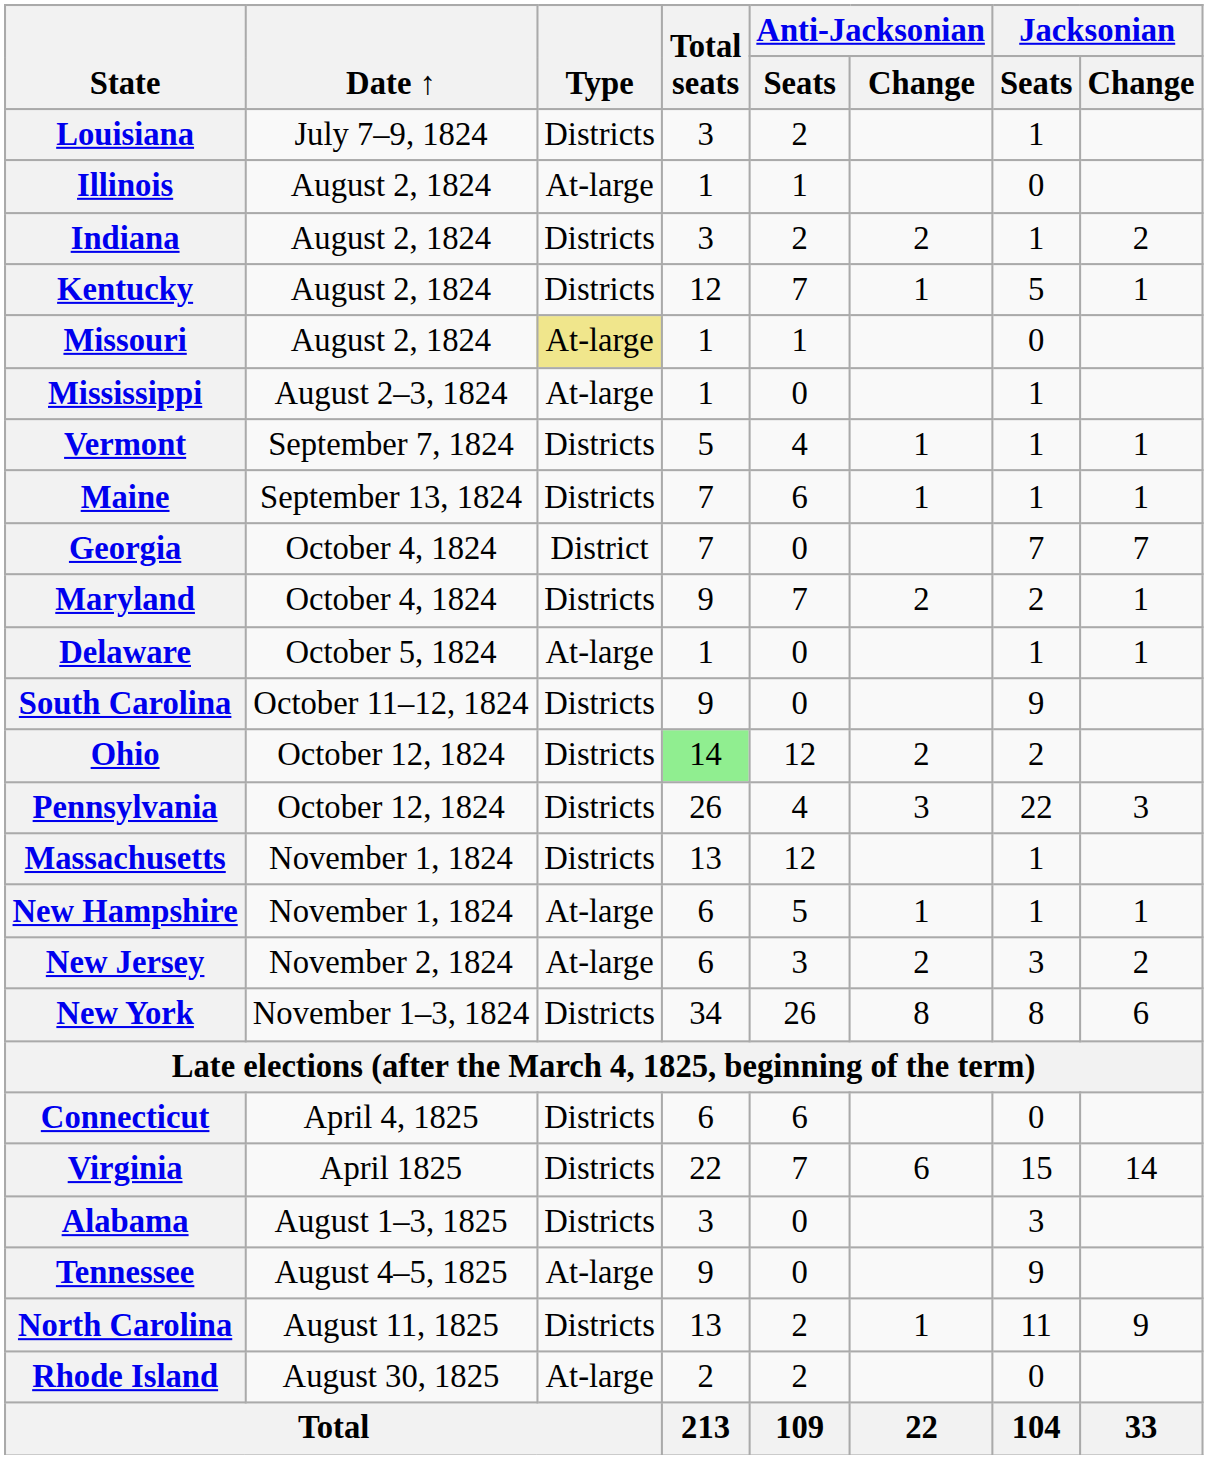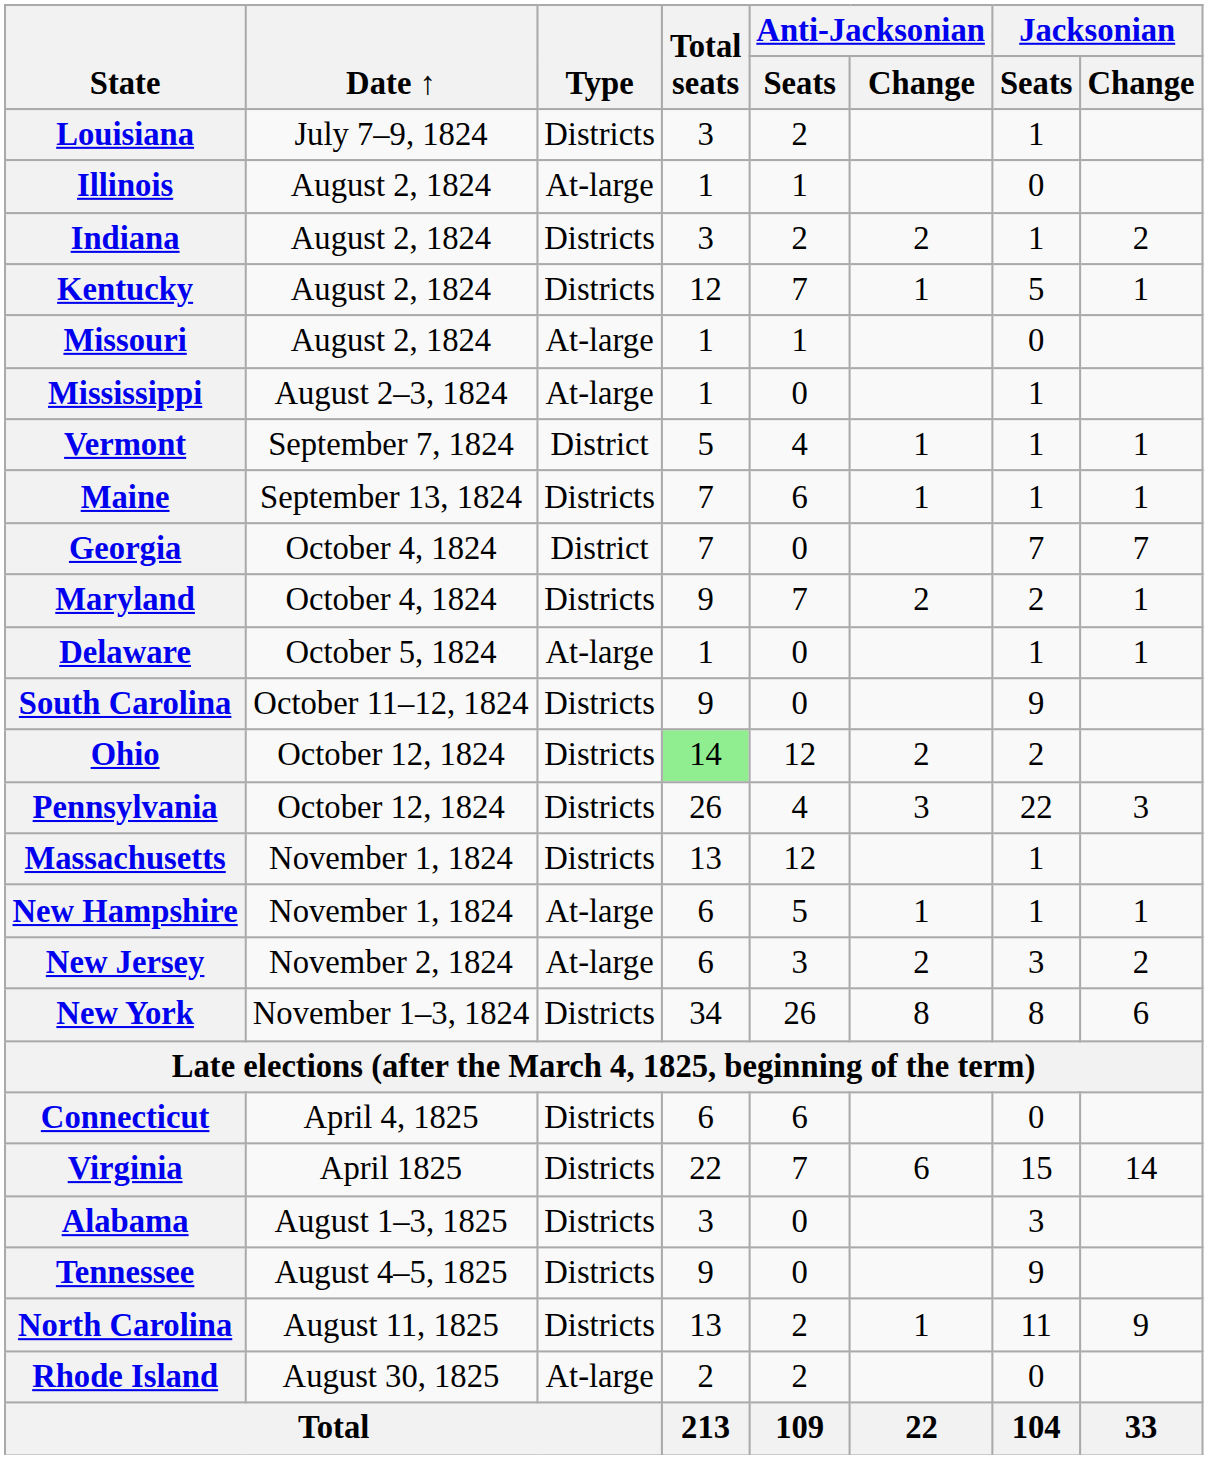 <table class="wikitable sortable" style="text-align:center">
 <tr valign=bottom>
 <th rowspan=2>State</th>
 <th rowspan=2>Date ↑</th>
 <th rowspan=2>Type</th>
 <th rowspan=2>Total<br>seats</th>
 <th colspan=2 ><a href='#'>Anti-Jacksonian</a></th>
 <th colspan=2 ><a href='#'>Jacksonian</a></th>
 </tr>
 <tr>
 <th>Seats</th>
 <th>Change</th>
 <th>Seats</th>
 <th>Change</th>
 </tr>
 <tr>
 <th><a href='#'>Louisiana</a></th>
 <td>July 7–9, 1824</td>
 <td>Districts</td>
 <td>3</td>
 <td>2</td>
 <td></td>
 <td>1</td>
 <td></td>
 </tr>
 <tr>
 <th><a href='#'>Illinois</a></th>
 <td>August 2, 1824</td>
 <td>At-large</td>
 <td>1</td>
 <td>1</td>
 <td></td>
 <td>0</td>
 <td></td>
 </tr>
 <tr>
 <th><a href='#'>Indiana</a></th>
 <td>August 2, 1824</td>
 <td>Districts</td>
 <td>3</td>
 <td>2</td>
 <td>2</td>
 <td>1</td>
 <td>2</td>
 </tr>
 <tr>
 <th><a href='#'>Kentucky</a></th>
 <td>August 2, 1824</td>
 <td>Districts</td>
 <td>12</td>
 <td>7</td>
 <td>1</td>
 <td>5</td>
 <td>1</td>
 </tr>
 <tr>
 <th><a href='#'>Missouri</a></th>
 <td>August 2, 1824</td>
-<td style="background: khaki;">At-large</td>
+<td>At-large</td>
 <td>1</td>
 <td>1</td>
 <td></td>
 <td>0</td>
 <td></td>
 </tr>
 <tr>
 <th><a href='#'>Mississippi</a></th>
 <td>August 2–3, 1824</td>
 <td>At-large</td>
 <td>1</td>
 <td>0</td>
 <td></td>
 <td>1</td>
 <td></td>
 </tr>
 <tr>
 <th><a href='#'>Vermont</a></th>
 <td>September 7, 1824</td>
-<td>Districts</td>
+<td>District</td>
 <td>5</td>
 <td>4</td>
 <td>1</td>
 <td>1</td>
 <td>1</td>
 </tr>
 <tr>
 <th><a href='#'>Maine</a></th>
 <td>September 13, 1824</td>
 <td>Districts</td>
 <td>7</td>
 <td>6</td>
 <td>1</td>
 <td>1</td>
 <td>1</td>
 </tr>
 <tr>
 <th><a href='#'>Georgia</a></th>
 <td>October 4, 1824</td>
 <td>District</td>
 <td>7</td>
 <td>0</td>
 <td></td>
 <td>7</td>
 <td>7</td>
 </tr>
 <tr>
 <th><a href='#'>Maryland</a></th>
 <td>October 4, 1824</td>
 <td>Districts</td>
 <td>9</td>
 <td>7</td>
 <td>2</td>
 <td>2</td>
 <td>1</td>
 </tr>
 <tr>
 <th><a href='#'>Delaware</a></th>
 <td>October 5, 1824</td>
 <td>At-large</td>
 <td>1</td>
 <td>0</td>
 <td></td>
 <td>1</td>
 <td>1</td>
 </tr>
 <tr>
 <th><a href='#'>South Carolina</a></th>
 <td>October 11–12, 1824</td>
 <td>Districts</td>
 <td>9</td>
 <td>0</td>
 <td></td>
 <td>9</td>
 <td></td>
 </tr>
 <tr>
 <th><a href='#'>Ohio</a></th>
 <td>October 12, 1824</td>
 <td>Districts</td>
 <td style="background: lightgreen;">14</td>
 <td>12</td>
 <td>2</td>
 <td>2</td>
 <td></td>
 </tr>
 <tr>
 <th><a href='#'>Pennsylvania</a></th>
 <td>October 12, 1824</td>
 <td>Districts</td>
 <td>26</td>
 <td>4</td>
 <td>3</td>
 <td>22</td>
 <td>3</td>
 </tr>
 <tr>
 <th><a href='#'>Massachusetts</a></th>
 <td>November 1, 1824</td>
 <td>Districts</td>
 <td>13</td>
 <td>12</td>
 <td></td>
 <td>1</td>
 <td></td>
 </tr>
 <tr>
 <th><a href='#'>New Hampshire</a></th>
 <td>November 1, 1824</td>
 <td>At-large</td>
 <td>6</td>
 <td>5</td>
 <td>1</td>
 <td>1</td>
 <td>1</td>
 </tr>
 <tr>
 <th><a href='#'>New Jersey</a></th>
 <td>November 2, 1824</td>
 <td>At-large</td>
 <td>6</td>
 <td>3</td>
 <td>2</td>
 <td>3</td>
 <td>2</td>
 </tr>
 <tr>
 <th><a href='#'>New York</a></th>
 <td>November 1–3, 1824</td>
 <td>Districts</td>
 <td>34</td>
 <td>26</td>
 <td>8</td>
 <td>8</td>
 <td>6</td>
 </tr>
 <tr>
 <th colspan=8>Late elections (after the March 4, 1825, beginning of the term)</th>
 </tr>
 <tr>
 <th><a href='#'>Connecticut</a></th>
 <td>April 4, 1825</td>
 <td>Districts</td>
 <td>6</td>
 <td>6</td>
 <td></td>
 <td>0</td>
 <td></td>
 </tr>
 <tr>
 <th><a href='#'>Virginia</a></th>
 <td>April 1825</td>
 <td>Districts</td>
 <td>22</td>
 <td>7</td>
 <td>6</td>
 <td>15</td>
 <td>14</td>
 </tr>
 <tr>
 <th><a href='#'>Alabama</a></th>
 <td>August 1–3, 1825</td>
 <td>Districts</td>
 <td>3</td>
 <td>0</td>
 <td></td>
 <td>3</td>
 <td></td>
 </tr>
 <tr>
 <th><a href='#'>Tennessee</a></th>
 <td>August 4–5, 1825</td>
-<td>At-large</td>
+<td>Districts</td>
 <td>9</td>
 <td>0</td>
 <td></td>
 <td>9</td>
 <td></td>
 </tr>
 <tr>
 <th><a href='#'>North Carolina</a></th>
 <td>August 11, 1825</td>
 <td>Districts</td>
 <td>13</td>
 <td>2</td>
 <td>1</td>
 <td>11</td>
 <td>9</td>
 </tr>
 <tr>
 <th><a href='#'>Rhode Island</a></th>
 <td>August 30, 1825</td>
 <td>At-large</td>
 <td>2</td>
 <td>2</td>
 <td></td>
 <td>0</td>
 <td></td>
 </tr>
 <tr>
 <th colspan=3>Total</th>
 <th>213</th>
 <th>109<br></th>
 <th>22</th>
 <th>104<br></th>
 <th>33</th>
 </tr>
 </table>
